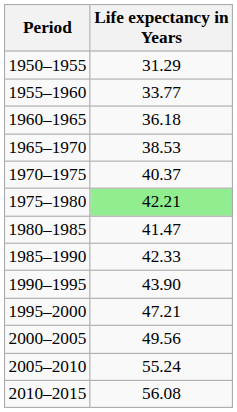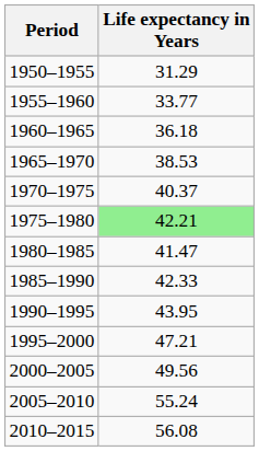 <table class="wikitable" style="text-align: center;">
 <tr>
 <th>Period</th>
 <th>Life expectancy in <br> Years</th>
 </tr>
 <tr>
 <td>1950–1955</td>
 <td>31.29</td>
 </tr>
 <tr>
 <td>1955–1960</td>
 <td> 33.77</td>
 </tr>
 <tr>
 <td>1960–1965</td>
 <td> 36.18</td>
 </tr>
 <tr>
 <td>1965–1970</td>
 <td> 38.53</td>
 </tr>
 <tr>
 <td>1970–1975</td>
 <td> 40.37</td>
 </tr>
 <tr>
 <td>1975–1980</td>
 <td style="background: lightgreen;"> 42.21</td>
 </tr>
 <tr>
 <td>1980–1985</td>
 <td> 41.47</td>
 </tr>
 <tr>
 <td>1985–1990</td>
 <td> 42.33</td>
 </tr>
 <tr>
 <td>1990–1995</td>
-<td> 43.90</td>
+<td> 43.95</td>
 </tr>
 <tr>
 <td>1995–2000</td>
 <td> 47.21</td>
 </tr>
 <tr>
 <td>2000–2005</td>
 <td> 49.56</td>
 </tr>
 <tr>
 <td>2005–2010</td>
 <td> 55.24</td>
 </tr>
 <tr>
 <td>2010–2015</td>
 <td> 56.08</td>
 </tr>
 </table>
